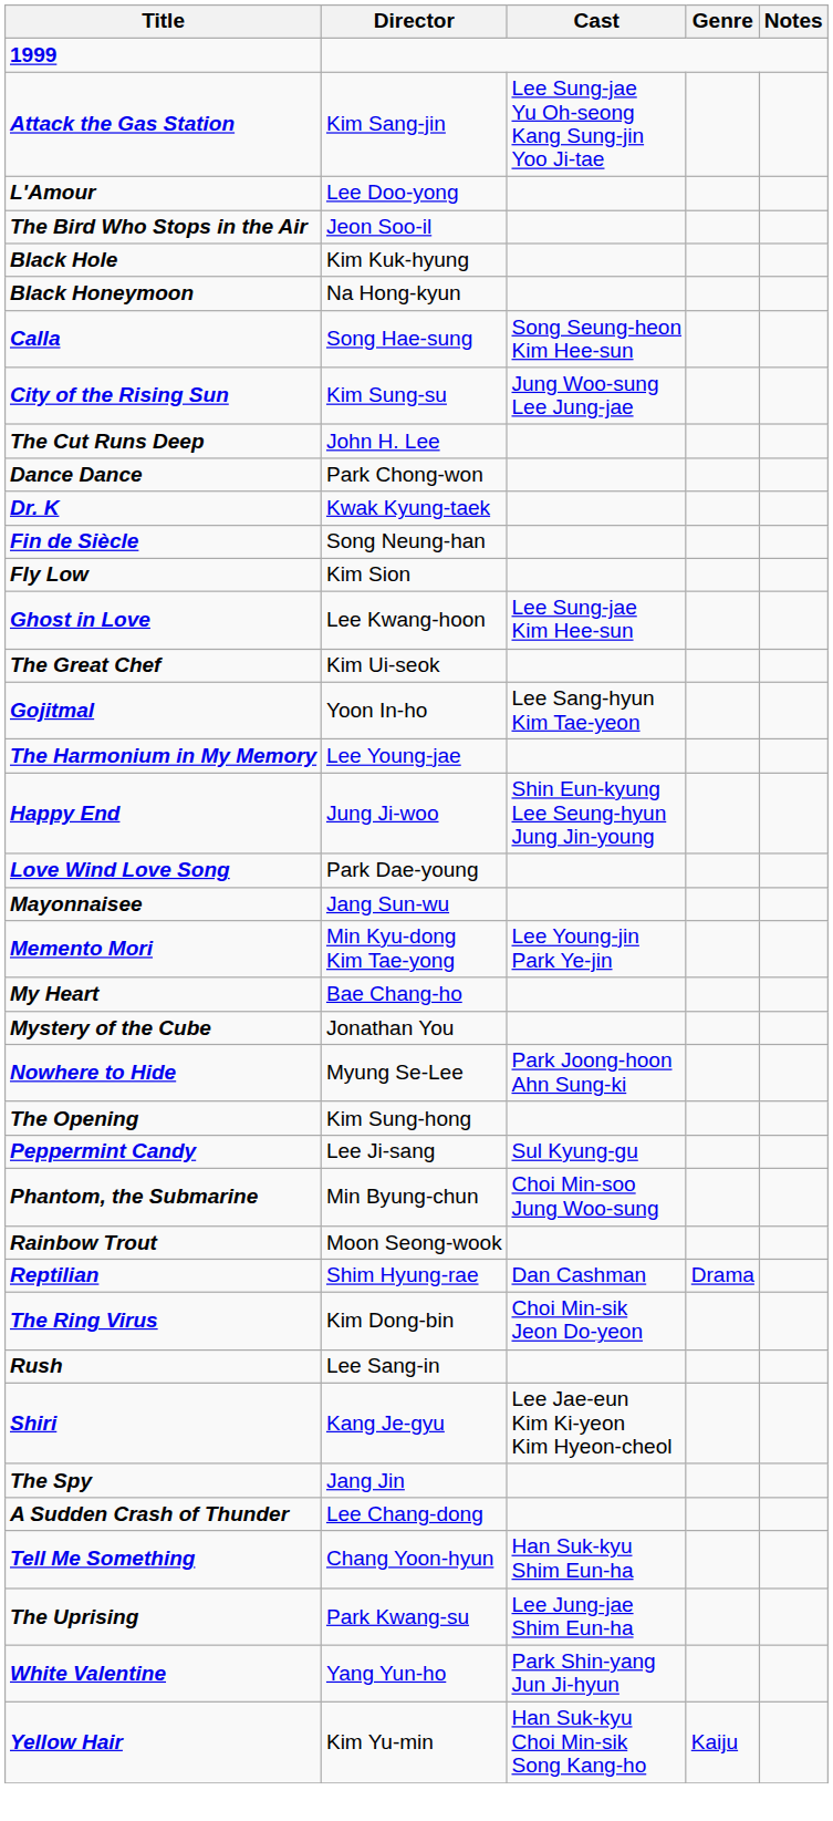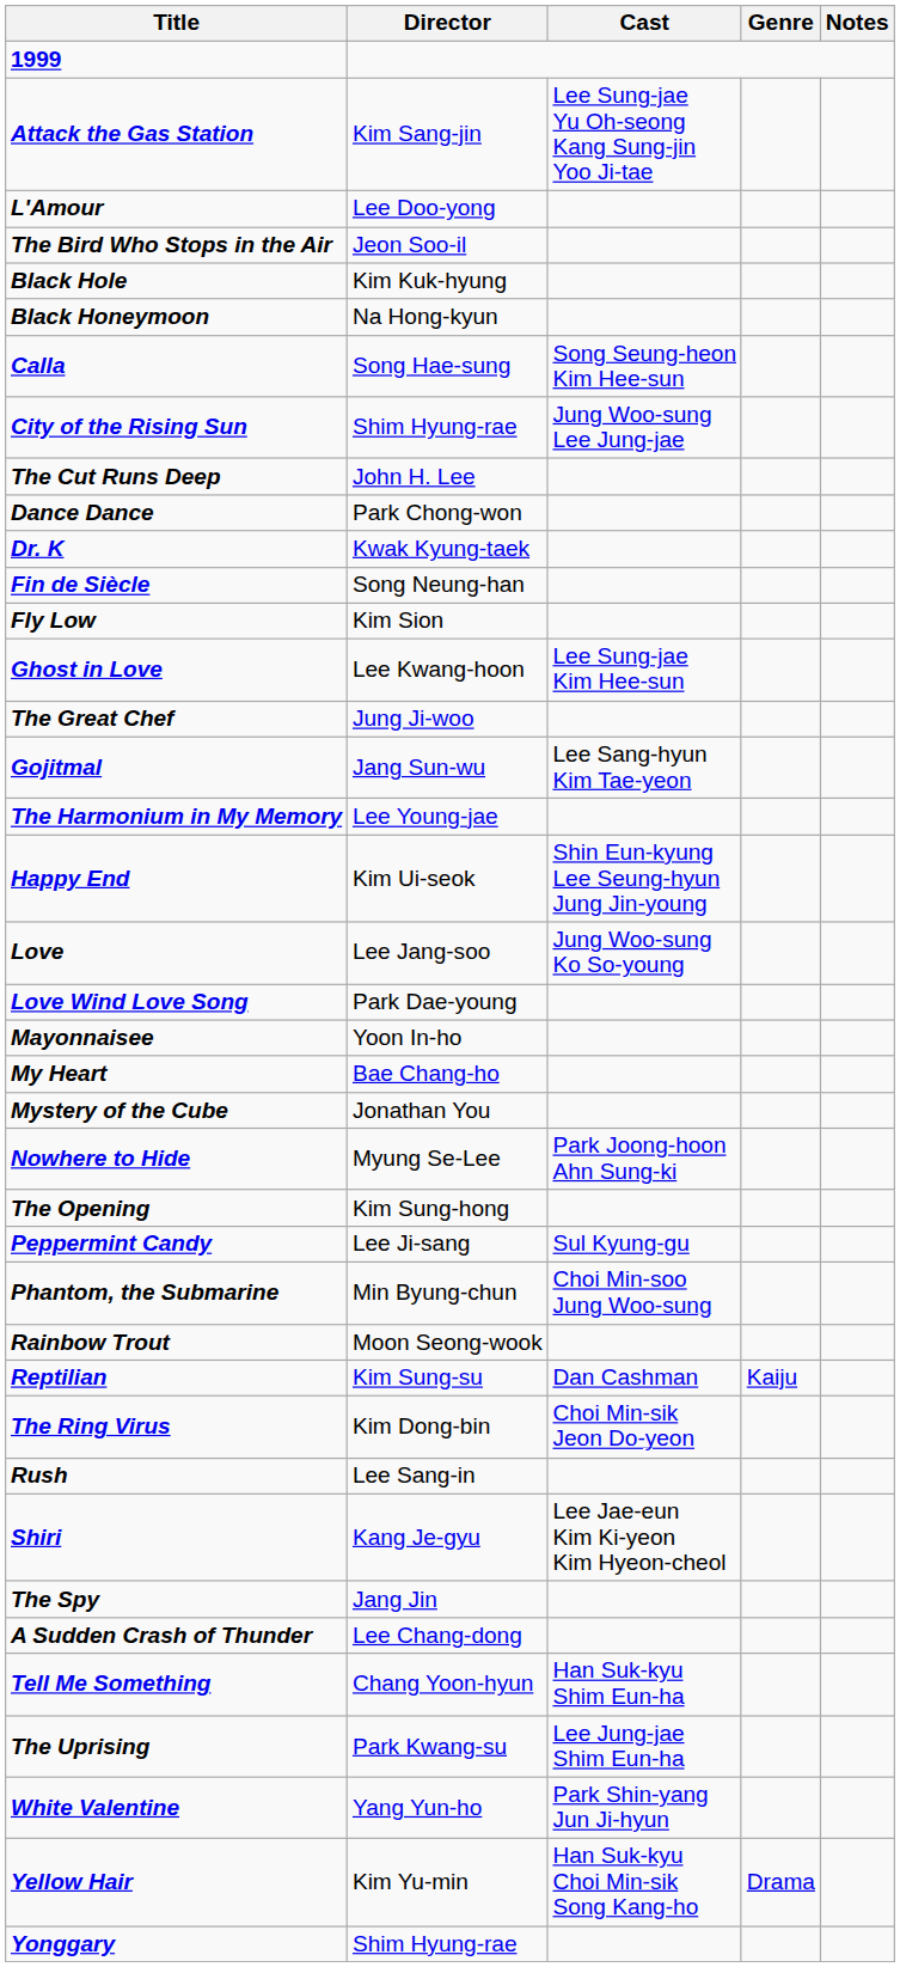 <table class="wikitable">
 <tr>
 <th>Title</th>
 <th>Director</th>
 <th>Cast</th>
 <th>Genre</th>
 <th>Notes</th>
 </tr>
 <tr>
 <td><strong><a href='#'>1999</a></strong></td>
 </tr>
 <tr>
 <td><strong><em><a href='#'>Attack the Gas Station</a></em></strong></td>
 <td><a href='#'>Kim Sang-jin</a></td>
 <td><a href='#'>Lee Sung-jae</a><br><a href='#'>Yu Oh-seong</a><br><a href='#'>Kang Sung-jin</a><br><a href='#'>Yoo Ji-tae</a></td>
 <td></td>
 <td></td>
 </tr>
 <tr>
 <td><strong><em>L'Amour</em></strong></td>
 <td><a href='#'>Lee Doo-yong</a></td>
 <td></td>
 <td></td>
 <td></td>
 </tr>
 <tr>
 <td><strong><em>The Bird Who Stops in the Air</em></strong></td>
 <td><a href='#'>Jeon Soo-il</a></td>
 <td></td>
 <td></td>
 <td></td>
 </tr>
 <tr>
 <td><strong><em>Black Hole</em></strong></td>
 <td>Kim Kuk-hyung</td>
 <td></td>
 <td></td>
 <td></td>
 </tr>
 <tr>
 <td><strong><em>Black Honeymoon</em></strong></td>
 <td>Na Hong-kyun</td>
 <td></td>
 <td></td>
 <td></td>
 </tr>
 <tr>
 <td><strong><em><a href='#'>Calla</a></em></strong></td>
 <td><a href='#'>Song Hae-sung</a></td>
 <td><a href='#'>Song Seung-heon</a> <br> <a href='#'>Kim Hee-sun</a></td>
 <td></td>
 <td></td>
 </tr>
 <tr>
 <td><strong><em><a href='#'>City of the Rising Sun</a></em></strong></td>
-<td><a href='#'>Kim Sung-su</a></td>
+<td><a href='#'>Shim Hyung-rae</a></td>
 <td><a href='#'>Jung Woo-sung</a><br><a href='#'>Lee Jung-jae</a></td>
 <td></td>
 <td></td>
 </tr>
 <tr>
 <td><strong><em>The Cut Runs Deep</em></strong></td>
 <td><a href='#'>John H. Lee</a></td>
 <td></td>
 <td></td>
 <td></td>
 </tr>
 <tr>
 <td><strong><em>Dance Dance</em></strong></td>
 <td>Park Chong-won</td>
 <td></td>
 <td></td>
 <td></td>
 </tr>
 <tr>
 <td><strong><em><a href='#'>Dr. K</a></em></strong></td>
 <td><a href='#'>Kwak Kyung-taek</a></td>
 <td></td>
 <td></td>
 <td></td>
 </tr>
 <tr>
 <td><strong><em><a href='#'>Fin de Siècle</a></em></strong></td>
 <td>Song Neung-han</td>
 <td></td>
 <td></td>
 <td></td>
 </tr>
 <tr>
 <td><strong><em>Fly Low</em></strong></td>
 <td>Kim Sion</td>
 <td></td>
 <td></td>
 <td></td>
 </tr>
 <tr>
 <td><strong><em><a href='#'>Ghost in Love</a></em></strong></td>
 <td>Lee Kwang-hoon</td>
 <td><a href='#'>Lee Sung-jae</a><br><a href='#'>Kim Hee-sun</a></td>
 <td></td>
 <td></td>
 </tr>
 <tr>
 <td><strong><em>The Great Chef</em></strong></td>
-<td>Kim Ui-seok</td>
+<td><a href='#'>Jung Ji-woo</a></td>
 <td></td>
 <td></td>
 <td></td>
 </tr>
 <tr>
 <td><strong><em><a href='#'>Gojitmal</a></em></strong></td>
-<td>Yoon In-ho</td>
+<td><a href='#'>Jang Sun-wu</a></td>
 <td>Lee Sang-hyun<br><a href='#'>Kim Tae-yeon</a></td>
 <td></td>
 <td></td>
 </tr>
 <tr>
 <td><strong><em><a href='#'>The Harmonium in My Memory</a></em></strong></td>
 <td><a href='#'>Lee Young-jae</a></td>
 <td></td>
 <td></td>
 <td></td>
 </tr>
 <tr>
 <td><strong><em><a href='#'>Happy End</a></em></strong></td>
-<td><a href='#'>Jung Ji-woo</a></td>
+<td>Kim Ui-seok</td>
 <td><a href='#'>Shin Eun-kyung</a><br><a href='#'>Lee Seung-hyun</a><br><a href='#'>Jung Jin-young</a></td>
+<td></td>
+<td></td>
+</tr>
+<tr>
+<td><strong><em>Love</em></strong></td>
+<td>Lee Jang-soo</td>
+<td><a href='#'>Jung Woo-sung</a><br><a href='#'>Ko So-young</a></td>
 <td></td>
 <td></td>
 </tr>
 <tr>
 <td><strong><em><a href='#'>Love Wind Love Song</a></em></strong></td>
 <td>Park Dae-young</td>
 <td></td>
 <td></td>
 <td></td>
 </tr>
 <tr>
 <td><strong><em>Mayonnaisee</em></strong></td>
-<td><a href='#'>Jang Sun-wu</a></td>
+<td>Yoon In-ho</td>
 <td></td>
-<td></td>
-<td></td>
-</tr>
-<tr>
-<td><strong><em><a href='#'>Memento Mori</a></em></strong></td>
-<td><a href='#'>Min Kyu-dong</a><br><a href='#'>Kim Tae-yong</a></td>
-<td><a href='#'>Lee Young-jin</a><br><a href='#'>Park Ye-jin</a></td>
 <td></td>
 <td></td>
 </tr>
 <tr>
 <td><strong><em>My Heart</em></strong></td>
 <td><a href='#'>Bae Chang-ho</a></td>
 <td></td>
 <td></td>
 <td></td>
 </tr>
 <tr>
 <td><strong><em>Mystery of the Cube</em></strong></td>
 <td>Jonathan You</td>
 <td></td>
 <td></td>
 <td></td>
 </tr>
 <tr>
 <td><strong><em><a href='#'>Nowhere to Hide</a></em></strong></td>
 <td>Myung Se-Lee</td>
 <td><a href='#'>Park Joong-hoon</a><br><a href='#'>Ahn Sung-ki</a></td>
 <td></td>
 <td></td>
 </tr>
 <tr>
 <td><strong><em>The Opening</em></strong></td>
 <td>Kim Sung-hong</td>
 <td></td>
 <td></td>
 <td></td>
 </tr>
 <tr>
 <td><strong><em><a href='#'>Peppermint Candy</a></em></strong></td>
 <td>Lee Ji-sang</td>
 <td><a href='#'>Sul Kyung-gu</a></td>
 <td></td>
 <td></td>
 </tr>
 <tr>
 <td><strong><em>Phantom, the Submarine</em></strong></td>
 <td>Min Byung-chun</td>
 <td><a href='#'>Choi Min-soo</a><br><a href='#'>Jung Woo-sung</a></td>
 <td></td>
 <td></td>
 </tr>
 <tr>
 <td><strong><em>Rainbow Trout</em></strong></td>
 <td>Moon Seong-wook</td>
 <td></td>
 <td></td>
 <td></td>
 </tr>
 <tr>
 <td><strong><em><a href='#'>Reptilian</a></em></strong></td>
-<td><a href='#'>Shim Hyung-rae</a></td>
+<td><a href='#'>Kim Sung-su</a></td>
 <td><a href='#'>Dan Cashman</a></td>
-<td><a href='#'>Drama</a></td>
+<td><a href='#'>Kaiju</a></td>
 <td></td>
 </tr>
 <tr>
 <td><strong><em><a href='#'>The Ring Virus</a></em></strong></td>
 <td>Kim Dong-bin</td>
 <td><a href='#'>Choi Min-sik</a><br><a href='#'>Jeon Do-yeon</a></td>
 <td></td>
 <td></td>
 </tr>
 <tr>
 <td><strong><em>Rush</em></strong></td>
 <td>Lee Sang-in</td>
 <td></td>
 <td></td>
 <td></td>
 </tr>
 <tr>
 <td><strong><em><a href='#'>Shiri</a></em></strong></td>
 <td><a href='#'>Kang Je-gyu</a></td>
 <td>Lee Jae-eun<br>Kim Ki-yeon<br>Kim Hyeon-cheol</td>
 <td></td>
 <td></td>
 </tr>
 <tr>
 <td><strong><em>The Spy</em></strong></td>
 <td><a href='#'>Jang Jin</a></td>
 <td></td>
 <td></td>
 <td></td>
 </tr>
 <tr>
 <td><strong><em>A Sudden Crash of Thunder</em></strong></td>
 <td><a href='#'>Lee Chang-dong</a></td>
 <td></td>
 <td></td>
 <td></td>
 </tr>
 <tr>
 <td><strong><em><a href='#'>Tell Me Something</a></em></strong></td>
 <td><a href='#'>Chang Yoon-hyun</a></td>
 <td><a href='#'>Han Suk-kyu</a><br><a href='#'>Shim Eun-ha</a></td>
 <td></td>
 <td></td>
 </tr>
 <tr>
 <td><strong><em>The Uprising</em></strong></td>
 <td><a href='#'>Park Kwang-su</a></td>
 <td><a href='#'>Lee Jung-jae</a><br><a href='#'>Shim Eun-ha</a></td>
 <td></td>
 <td></td>
 </tr>
 <tr>
 <td><strong><em><a href='#'>White Valentine</a></em></strong></td>
 <td><a href='#'>Yang Yun-ho</a></td>
 <td><a href='#'>Park Shin-yang</a><br><a href='#'>Jun Ji-hyun</a></td>
 <td></td>
 <td></td>
 </tr>
 <tr>
 <td><strong><em><a href='#'>Yellow Hair</a></em></strong></td>
 <td>Kim Yu-min</td>
 <td><a href='#'>Han Suk-kyu</a><br><a href='#'>Choi Min-sik</a><br><a href='#'>Song Kang-ho</a></td>
-<td><a href='#'>Kaiju</a></td>
+<td><a href='#'>Drama</a></td>
+<td></td>
+</tr>
+<tr>
+<td><strong><em><a href='#'>Yonggary</a></em></strong></td>
+<td><a href='#'>Shim Hyung-rae</a></td>
+<td></td>
+<td></td>
 <td></td>
 </tr>
 <tr>
 </tr>
 </table>
